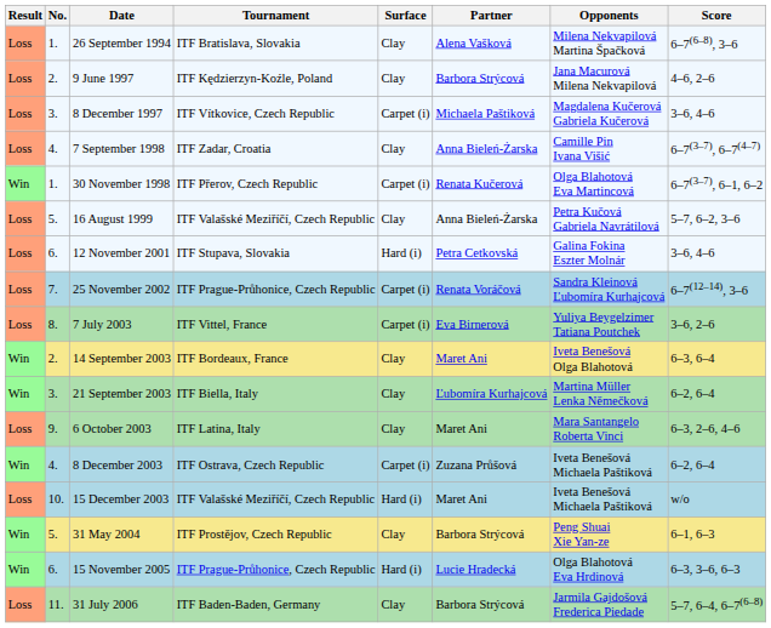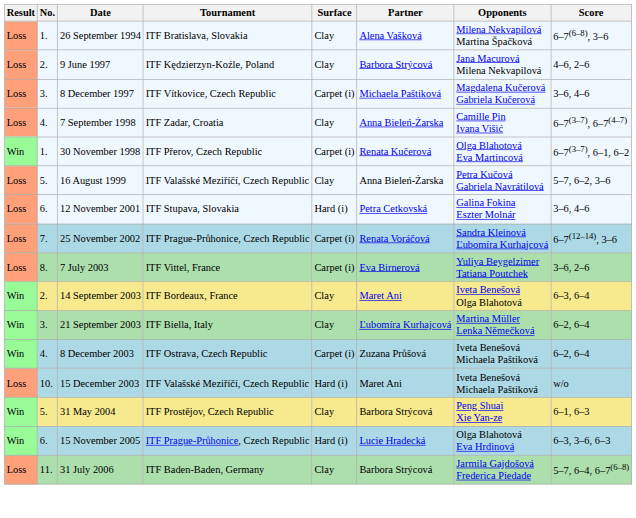 <table class="sortable wikitable" style=font-size:97%>
 <tr>
 <th>Result</th>
 <th>No.</th>
 <th>Date</th>
 <th>Tournament</th>
 <th>Surface</th>
 <th>Partner</th>
 <th>Opponents</th>
 <th>Score</th>
 </tr>
 <tr style="background:#f0f8ff;">
 <td style="background:#ffa07a;">Loss</td>
 <td>1.</td>
 <td>26 September 1994</td>
 <td>ITF Bratislava, Slovakia</td>
 <td>Clay</td>
 <td> <a href='#'>Alena Vašková</a></td>
 <td> <a href='#'>Milena Nekvapilová</a> <br>  Martina Špačková</td>
 <td>6–7<sup>(6–8)</sup>, 3–6</td>
 </tr>
 <tr style="background:#f0f8ff;">
 <td style="background:#ffa07a;">Loss</td>
 <td>2.</td>
 <td>9 June 1997</td>
 <td>ITF Kędzierzyn-Koźle, Poland</td>
 <td>Clay</td>
 <td> <a href='#'>Barbora Strýcová</a></td>
 <td> <a href='#'>Jana Macurová</a> <br>  Milena Nekvapilová</td>
 <td>4–6, 2–6</td>
 </tr>
 <tr style="background:#f0f8ff;">
 <td style="background:#ffa07a;">Loss</td>
 <td>3.</td>
 <td>8 December 1997</td>
 <td>ITF Vítkovice, Czech Republic</td>
 <td>Carpet (i)</td>
 <td> <a href='#'>Michaela Paštiková</a></td>
 <td> <a href='#'>Magdalena Kučerová</a> <br>  <a href='#'>Gabriela Kučerová</a></td>
 <td>3–6, 4–6</td>
 </tr>
 <tr style="background:#f0f8ff;">
 <td style="background:#ffa07a;">Loss</td>
 <td>4.</td>
 <td>7 September 1998</td>
 <td>ITF Zadar, Croatia</td>
 <td>Clay</td>
 <td> <a href='#'>Anna Bieleń-Żarska</a></td>
 <td> <a href='#'>Camille Pin</a> <br>  <a href='#'>Ivana Višić</a></td>
 <td>6–7<sup>(3–7)</sup>, 6–7<sup>(4–7)</sup></td>
 </tr>
 <tr style="background:#f0f8ff;">
 <td style="background:#98fb98;">Win</td>
 <td>1.</td>
 <td>30 November 1998</td>
 <td>ITF Přerov, Czech Republic</td>
 <td>Carpet (i)</td>
 <td> <a href='#'>Renata Kučerová</a></td>
 <td> <a href='#'>Olga Blahotová</a> <br>  <a href='#'>Eva Martincová</a></td>
 <td>6–7<sup>(3–7)</sup>, 6–1, 6–2</td>
 </tr>
 <tr style="background:#f0f8ff;">
 <td style="background:#ffa07a;">Loss</td>
 <td>5.</td>
 <td>16 August 1999</td>
 <td>ITF Valašské Meziříčí, Czech Republic</td>
 <td>Clay</td>
 <td> Anna Bieleń-Żarska</td>
 <td> <a href='#'>Petra Kučová</a> <br>  <a href='#'>Gabriela Navrátilová</a></td>
 <td>5–7, 6–2, 3–6</td>
 </tr>
 <tr style="background:#f0f8ff;">
 <td style="background:#ffa07a;">Loss</td>
 <td>6.</td>
 <td>12 November 2001</td>
 <td>ITF Stupava, Slovakia</td>
 <td>Hard (i)</td>
 <td> <a href='#'>Petra Cetkovská</a></td>
 <td> <a href='#'>Galina Fokina</a> <br>  <a href='#'>Eszter Molnár</a></td>
 <td>3–6, 4–6</td>
 </tr>
 <tr style="background:lightblue;">
 <td style="background:#ffa07a;">Loss</td>
 <td>7.</td>
 <td>25 November 2002</td>
 <td>ITF Prague-Průhonice, Czech Republic</td>
 <td>Carpet (i)</td>
 <td> <a href='#'>Renata Voráčová</a></td>
 <td> <a href='#'>Sandra Kleinová</a> <br>  <a href='#'>Ľubomíra Kurhajcová</a></td>
 <td>6–7<sup>(12–14)</sup>, 3–6</td>
 </tr>
 <tr style="background:#addfad;">
 <td style="background:#ffa07a;">Loss</td>
 <td>8.</td>
 <td>7 July 2003</td>
 <td>ITF Vittel, France</td>
 <td>Carpet (i)</td>
 <td> <a href='#'>Eva Birnerová</a></td>
 <td> <a href='#'>Yuliya Beygelzimer</a> <br>  <a href='#'>Tatiana Poutchek</a></td>
 <td>3–6, 2–6</td>
 </tr>
 <tr style="background:#f7e98e;">
 <td style="background:#98fb98;">Win</td>
 <td>2.</td>
 <td>14 September 2003</td>
 <td>ITF Bordeaux, France</td>
 <td>Clay</td>
 <td> <a href='#'>Maret Ani</a></td>
 <td> <a href='#'>Iveta Benešová</a> <br>  Olga Blahotová</td>
 <td>6–3, 6–4</td>
 </tr>
 <tr style="background:#addfad;">
 <td style="background:#98fb98;">Win</td>
 <td>3.</td>
 <td>21 September 2003</td>
 <td>ITF Biella, Italy</td>
 <td>Clay</td>
 <td> <a href='#'>Ľubomíra Kurhajcová</a></td>
 <td> <a href='#'>Martina Müller</a> <br>  <a href='#'>Lenka Němečková</a></td>
 <td>6–2, 6–4</td>
 </tr>
-<tr style="background:#addfad;">
-<td style="background:#ffa07a;">Loss</td>
-<td>9.</td>
-<td>6 October 2003</td>
-<td>ITF Latina, Italy</td>
-<td>Clay</td>
-<td> Maret Ani</td>
-<td> <a href='#'>Mara Santangelo</a> <br>  <a href='#'>Roberta Vinci</a></td>
-<td>6–3, 2–6, 4–6</td>
-</tr>
 <tr style="background:lightblue;">
 <td style="background:#98fb98;">Win</td>
 <td>4.</td>
 <td>8 December 2003</td>
 <td>ITF Ostrava, Czech Republic</td>
 <td>Carpet (i)</td>
 <td> Zuzana Průšová</td>
 <td> Iveta Benešová <br>  Michaela Paštiková</td>
 <td>6–2, 6–4</td>
 </tr>
 <tr style="background:lightblue;">
 <td style="background:#ffa07a;">Loss</td>
 <td>10.</td>
 <td>15 December 2003</td>
 <td>ITF Valašské Meziříčí, Czech Republic</td>
 <td>Hard (i)</td>
 <td> Maret Ani</td>
 <td> Iveta Benešová <br>  Michaela Paštiková</td>
 <td>w/o</td>
 </tr>
 <tr style="background:#f7e98e;">
 <td style="background:#98fb98;">Win</td>
 <td>5.</td>
 <td>31 May 2004</td>
 <td>ITF Prostějov, Czech Republic</td>
 <td>Clay</td>
 <td> Barbora Strýcová</td>
 <td> <a href='#'>Peng Shuai</a> <br>  <a href='#'>Xie Yan-ze</a></td>
 <td>6–1, 6–3</td>
 </tr>
 <tr style="background:lightblue;">
 <td style="background:#98fb98;">Win</td>
 <td>6.</td>
 <td>15 November 2005</td>
 <td><a href='#'>ITF Prague-Průhonice</a>, Czech Republic</td>
 <td>Hard (i)</td>
 <td> <a href='#'>Lucie Hradecká</a></td>
 <td> Olga Blahotová <br>  <a href='#'>Eva Hrdinová</a></td>
 <td>6–3, 3–6, 6–3</td>
 </tr>
 <tr style="background:#addfad;">
 <td style="background:#ffa07a;">Loss</td>
 <td>11.</td>
 <td>31 July 2006</td>
 <td>ITF Baden-Baden, Germany</td>
 <td>Clay</td>
 <td> Barbora Strýcová</td>
 <td> <a href='#'>Jarmila Gajdošová</a> <br>  <a href='#'>Frederica Piedade</a></td>
 <td>5–7, 6–4, 6–7<sup>(6–8)</sup></td>
 </tr>
 </table>
